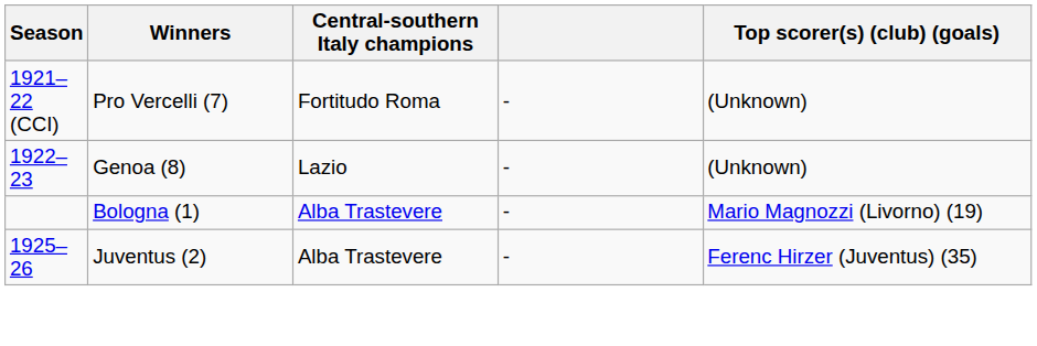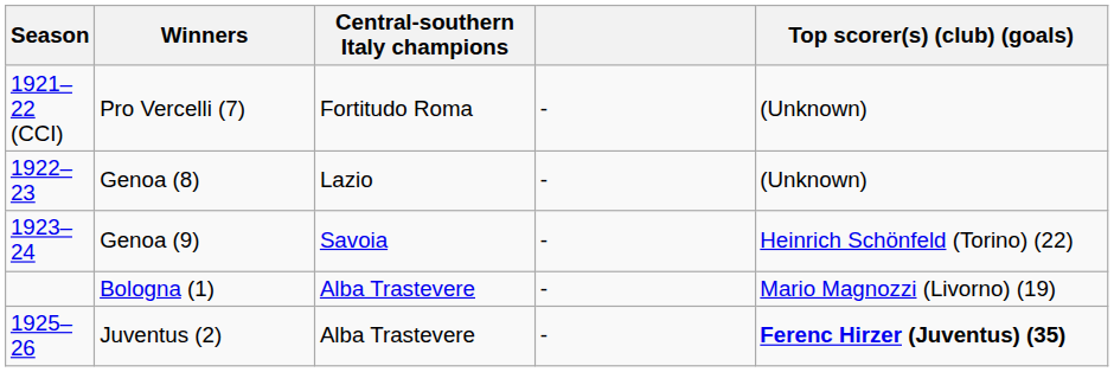 <table class="wikitable" width=90%;>
 <tr>
 <th width=8%>Season</th>
 <th width=20%>Winners</th>
 <th width=20%>Central-southern Italy champions</th>
 <th width=20%></th>
 <th width=35%>Top scorer(s) (club) (goals)</th>
 </tr>
 <tr>
 <td><a href='#'>1921–22</a><br>(CCI)</td>
 <td>Pro Vercelli (7)</td>
 <td>Fortitudo Roma</td>
 <td>-</td>
 <td>(Unknown)</td>
 </tr>
 <tr>
 <td><a href='#'>1922–23</a></td>
 <td>Genoa (8)</td>
 <td>Lazio</td>
 <td>-</td>
 <td>(Unknown)</td>
 </tr>
 <tr>
+<td><a href='#'>1923–24</a></td>
+<td>Genoa (9)</td>
+<td><a href='#'>Savoia</a></td>
+<td>-</td>
+<td> <a href='#'>Heinrich Schönfeld</a> (Torino) (22)</td>
+</tr>
+<tr>
 <td></td>
 <td><a href='#'>Bologna</a> (1)</td>
 <td><a href='#'>Alba Trastevere</a></td>
 <td>-</td>
 <td> <a href='#'>Mario Magnozzi</a> (Livorno) (19)</td>
 </tr>
 <tr>
 <td><a href='#'>1925–26</a></td>
 <td>Juventus (2)</td>
 <td>Alba Trastevere</td>
 <td>-</td>
-<td> <a href='#'>Ferenc Hirzer</a> (Juventus) (35)</td>
+<td><strong> <a href='#'>Ferenc Hirzer</a> (Juventus) (35)</strong></td>
 </tr>
 </table>
